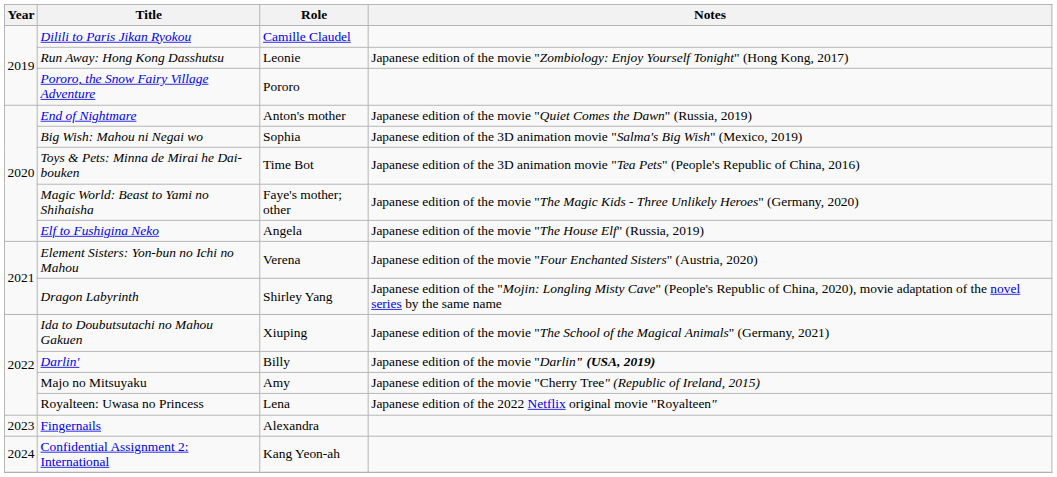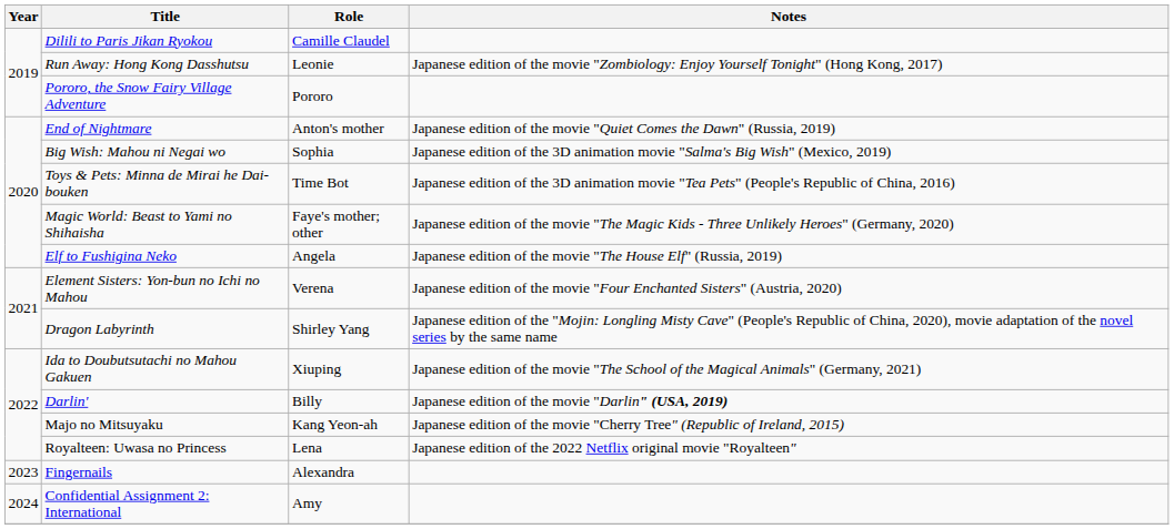 <table class="wikitable sortable">
 <tr>
 <th>Year</th>
 <th>Title</th>
 <th>Role</th>
 <th class="unsortable">Notes</th>
 </tr>
 <tr>
 <td rowspan="3">2019</td>
 <td><em><a href='#'>Dilili to Paris Jikan Ryokou</a></em></td>
 <td><a href='#'>Camille Claudel</a></td>
 <td></td>
 </tr>
 <tr>
 <td><em>Run Away: Hong Kong Dasshutsu</em></td>
 <td>Leonie</td>
 <td> Japanese edition of the movie "<em>Zombiology: Enjoy Yourself Tonight</em>" (Hong Kong, 2017)</td>
 </tr>
 <tr>
 <td><em><a href='#'>Pororo, the Snow Fairy Village Adventure</a></em></td>
 <td>Pororo</td>
 <td></td>
 </tr>
 <tr>
 <td rowspan="5">2020</td>
 <td><em><a href='#'>End of Nightmare</a></em></td>
 <td>Anton's mother</td>
 <td> Japanese edition of the movie "<em>Quiet Comes the Dawn</em>" (Russia, 2019)</td>
 </tr>
 <tr>
 <td><em>Big Wish: Mahou ni Negai wo</em></td>
 <td>Sophia</td>
 <td> Japanese edition of the 3D animation movie "<em>Salma's Big Wish</em>" (Mexico, 2019)</td>
 </tr>
 <tr>
 <td><em>Toys & Pets: Minna de Mirai he Dai-bouken</em></td>
 <td>Time Bot</td>
 <td> Japanese edition of the 3D animation movie "<em>Tea Pets</em>" (People's Republic of China, 2016)</td>
 </tr>
 <tr>
 <td><em>Magic World: Beast to Yami no Shihaisha</em></td>
 <td>Faye's mother; other</td>
 <td> Japanese edition of the movie "<em>The Magic Kids - Three Unlikely Heroes</em>" (Germany, 2020)</td>
 </tr>
 <tr>
 <td><em><a href='#'>Elf to Fushigina Neko</a></em></td>
 <td>Angela</td>
 <td> Japanese edition of the movie "<em>The House Elf</em>" (Russia, 2019)</td>
 </tr>
 <tr>
 <td rowspan="2">2021</td>
 <td><em>Element Sisters: Yon-bun no Ichi no Mahou</em></td>
 <td>Verena</td>
 <td> Japanese edition of the movie "<em>Four Enchanted Sisters</em>" (Austria, 2020)</td>
 </tr>
 <tr>
 <td><em>Dragon Labyrinth</em></td>
 <td>Shirley Yang</td>
 <td> Japanese edition of the "<em>Mojin: Longling Misty Cave</em>" (People's Republic of China, 2020), movie adaptation of the <a href='#'>novel series</a> by the same name</td>
 </tr>
 <tr>
 <td rowspan="4">2022</td>
 <td><em>Ida to Doubutsutachi no Mahou Gakuen</em></td>
 <td>Xiuping</td>
 <td> Japanese edition of the movie "<em>The School of the Magical Animals</em>" (Germany, 2021)</td>
 </tr>
 <tr>
 <td><em><a href='#'>Darlin'</a></em></td>
 <td>Billy</td>
 <td> Japanese edition of the movie "<em>Darlin<strong>" (USA, 2019)</td>
 </tr>
 <tr>
 <td></em>Majo no Mitsuyaku<em></td>
-<td>Amy</td>
+<td>Kang Yeon-ah</td>
 <td> Japanese edition of the movie "</em>Cherry Tree<em>" (Republic of Ireland, 2015)</td>
 </tr>
 <tr>
 <td></em>Royalteen: Uwasa no Princess<em></td>
 <td>Lena</td>
 <td> Japanese edition of the 2022 <a href='#'>Netflix</a> original movie "</em>Royalteen<em>"</td>
 </tr>
 <tr>
 <td rowspan="1">2023</td>
 <td></em><a href='#'>Fingernails</a><em></td>
 <td>Alexandra</td>
 <td></td>
 </tr>
 <tr>
 <td rowspan="1">2024</td>
 <td></em><a href='#'>Confidential Assignment 2: International</a><em></td>
-<td>Kang Yeon-ah</td>
+<td>Amy</td>
 <td></td>
 </tr>
 <tr>
 </tr>
 </table>
